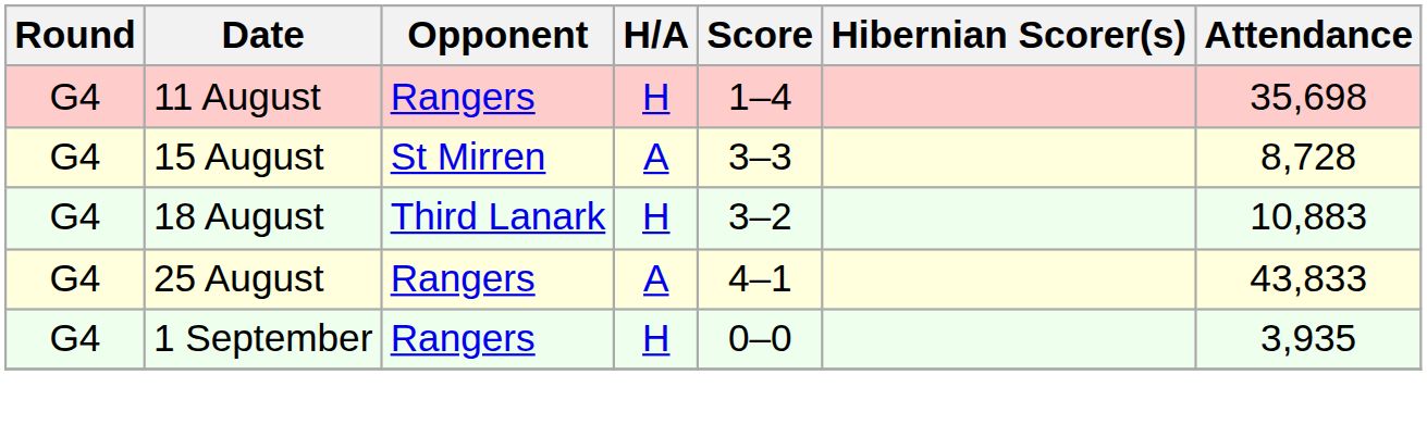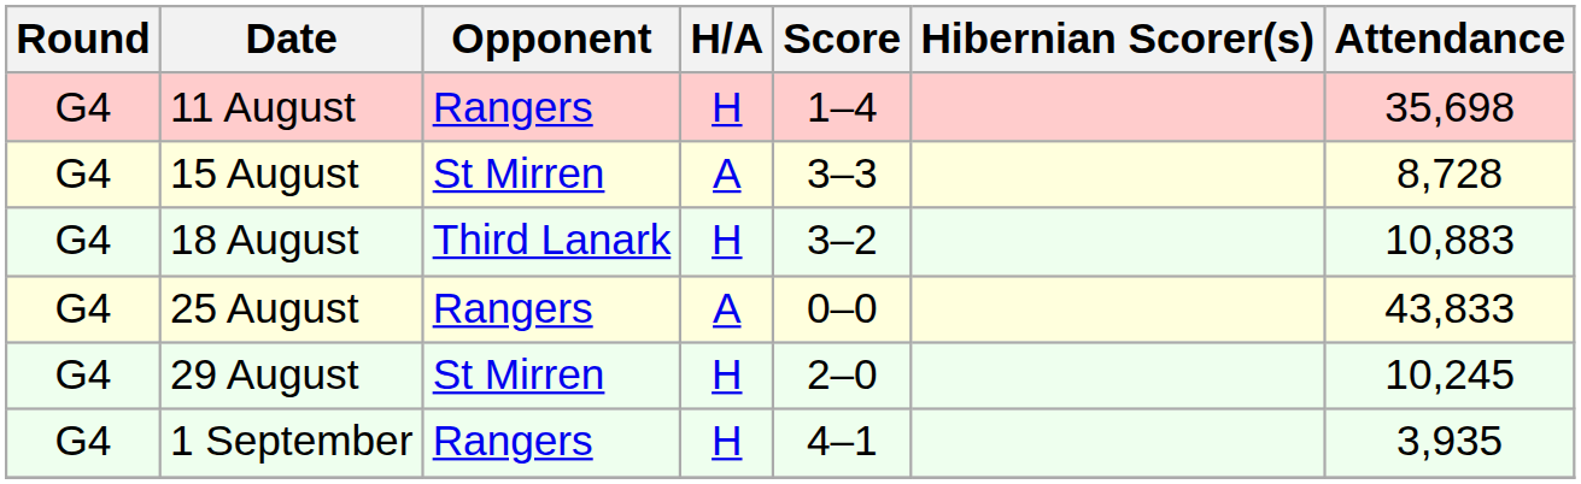 <table class="wikitable" style="text-align:center">
 <tr>
 <th>Round</th>
 <th>Date</th>
 <th>Opponent</th>
 <th>H/A</th>
 <th>Score</th>
 <th>Hibernian Scorer(s)</th>
 <th>Attendance</th>
 </tr>
 <tr bgcolor=#FFCCCC>
 <td>G4</td>
 <td align=left>11 August</td>
 <td align=left><a href='#'>Rangers</a></td>
 <td><a href='#'>H</a></td>
 <td>1–4</td>
 <td align=left></td>
 <td>35,698</td>
 </tr>
 <tr bgcolor=#FFFFDD>
 <td>G4</td>
 <td align=left>15 August</td>
 <td align=left><a href='#'>St Mirren</a></td>
 <td><a href='#'>A</a></td>
 <td>3–3</td>
 <td align=left></td>
 <td>8,728</td>
 </tr>
 <tr bgcolor=#EEFFEE>
 <td>G4</td>
 <td align=left>18 August</td>
 <td align=left><a href='#'>Third Lanark</a></td>
 <td><a href='#'>H</a></td>
 <td>3–2</td>
 <td align=left></td>
 <td>10,883</td>
 </tr>
 <tr bgcolor=#FFFFDD>
 <td>G4</td>
 <td align=left>25 August</td>
 <td align=left><a href='#'>Rangers</a></td>
 <td><a href='#'>A</a></td>
-<td>4–1</td>
+<td>0–0</td>
 <td align=left></td>
 <td>43,833</td>
+</tr>
+<tr bgcolor=#EEFFEE>
+<td>G4</td>
+<td align=left>29 August</td>
+<td align=left><a href='#'>St Mirren</a></td>
+<td><a href='#'>H</a></td>
+<td>2–0</td>
+<td align=left></td>
+<td>10,245</td>
 </tr>
 <tr bgcolor=#EEFFEE>
 <td>G4</td>
 <td align=left>1 September</td>
 <td align=left><a href='#'>Rangers</a></td>
 <td><a href='#'>H</a></td>
-<td>0–0</td>
+<td>4–1</td>
 <td align=left></td>
 <td>3,935</td>
 </tr>
 <tr>
 </tr>
 </table>
